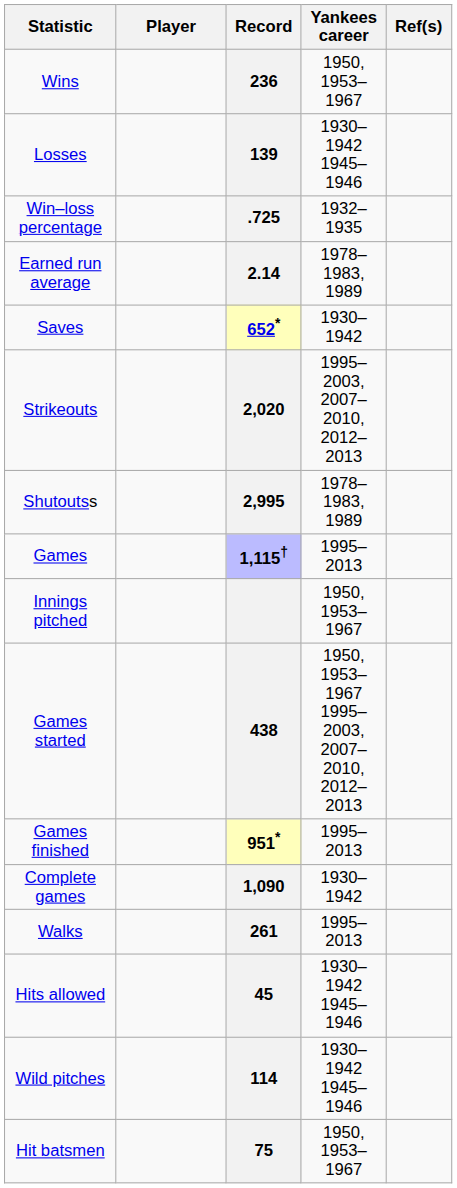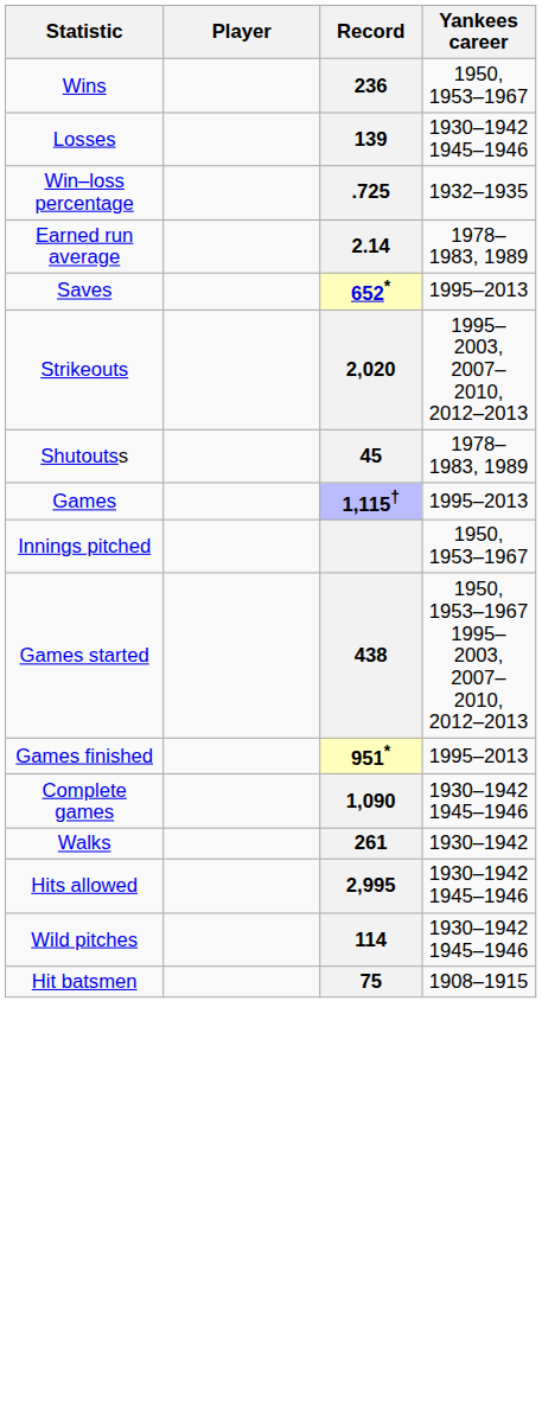 <table class="wikitable sortable" style="text-align:center" width="69%">
 <tr>
 <th scope="col" width=20%>Statistic</th>
 <th scope="col" width=20%>Player</th>
 <th scope="col" width=10% class="unsortable">Record</th>
 <th scope="col" width=10%>Yankees career</th>
-<th scope="col" width=10% class="unsortable">Ref(s)</th>
 </tr>
 <tr>
 <td><a href='#'>Wins</a></td>
 <td></td>
 <th scope="row">236</th>
 <td>1950, 1953–1967</td>
-<td></td>
 </tr>
 <tr>
 <td><a href='#'>Losses</a></td>
 <td></td>
 <th scope="row">139</th>
 <td>1930–1942<br>1945–1946</td>
-<td></td>
 </tr>
 <tr>
 <td><a href='#'>Win–loss percentage</a></td>
 <td></td>
 <th scope="row">.725</th>
 <td>1932–1935</td>
-<td></td>
 </tr>
 <tr>
 <td><a href='#'>Earned run average</a></td>
 <td></td>
 <th scope="row">2.14</th>
 <td>1978–1983, 1989</td>
-<td></td>
 </tr>
 <tr>
 <td><a href='#'>Saves</a></td>
 <td></td>
 <th scope="row" style="background-color:#FFFFBB"><a href='#'>652</a><sup>*</sup></th>
-<td>1930–1942</td>
-<td></td>
+<td>1995–2013</td>
 </tr>
 <tr>
 <td><a href='#'>Strikeouts</a></td>
 <td></td>
 <th scope="row">2,020</th>
 <td>1995–2003, 2007–2010, 2012–2013</td>
-<td></td>
 </tr>
 <tr>
 <td><a href='#'>Shutouts</a>s</td>
 <td></td>
-<th scope="row">2,995</th>
+<th scope="row">45</th>
 <td>1978–1983, 1989</td>
-<td></td>
 </tr>
 <tr>
 <td><a href='#'>Games</a></td>
 <td></td>
 <th scope="row" style="background-color:#BBBBFF">1,115<sup>†</sup></th>
 <td>1995–2013</td>
-<td></td>
 </tr>
 <tr>
 <td><a href='#'>Innings pitched</a></td>
 <td></td>
 <th scope="row"></th>
 <td>1950, 1953–1967</td>
-<td></td>
 </tr>
 <tr>
 <td><a href='#'>Games started</a></td>
 <td><br></td>
 <th scope="row">438</th>
 <td>1950, 1953–1967<br>1995–2003, 2007–2010, 2012–2013</td>
-<td></td>
 </tr>
 <tr>
 <td><a href='#'>Games finished</a></td>
 <td></td>
 <th scope="row" style="background-color:#FFFFBB">951<sup>*</sup></th>
 <td>1995–2013</td>
-<td></td>
 </tr>
 <tr>
 <td><a href='#'>Complete games</a></td>
 <td></td>
 <th scope="row">1,090</th>
-<td>1930–1942</td>
-<td></td>
+<td>1930–1942<br>1945–1946</td>
 </tr>
 <tr>
 <td><a href='#'>Walks</a></td>
 <td></td>
 <th scope="row">261</th>
-<td>1995–2013</td>
-<td></td>
+<td>1930–1942</td>
 </tr>
 <tr>
 <td><a href='#'>Hits allowed</a></td>
 <td></td>
-<th scope="row">45</th>
+<th scope="row">2,995</th>
 <td>1930–1942<br>1945–1946</td>
-<td></td>
 </tr>
 <tr>
 <td><a href='#'>Wild pitches</a></td>
 <td></td>
 <th scope="row">114</th>
 <td>1930–1942<br>1945–1946</td>
-<td></td>
 </tr>
 <tr>
 <td><a href='#'>Hit batsmen</a></td>
 <td></td>
 <th scope="row">75</th>
-<td>1950, 1953–1967</td>
-<td></td>
+<td>1908–1915</td>
 </tr>
 </table>
